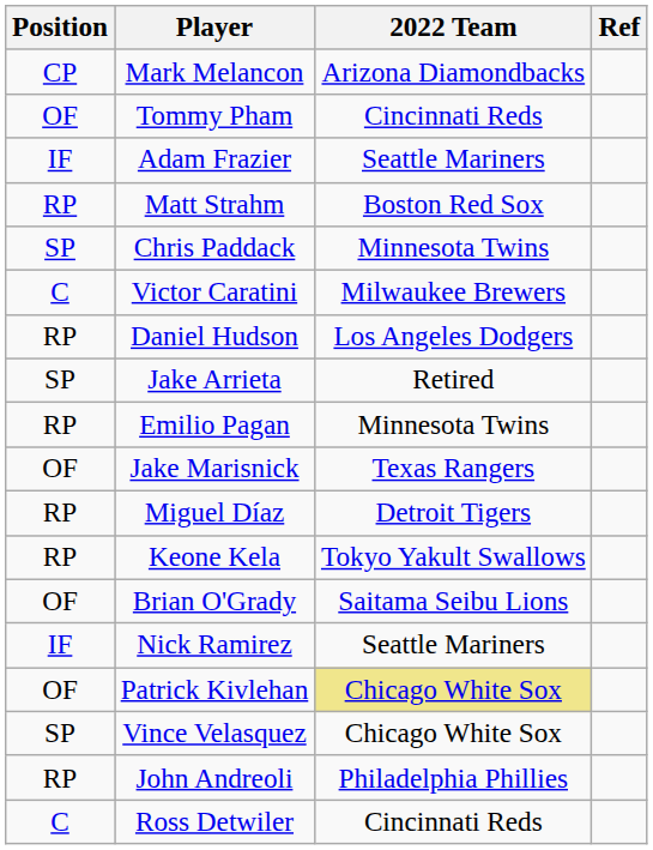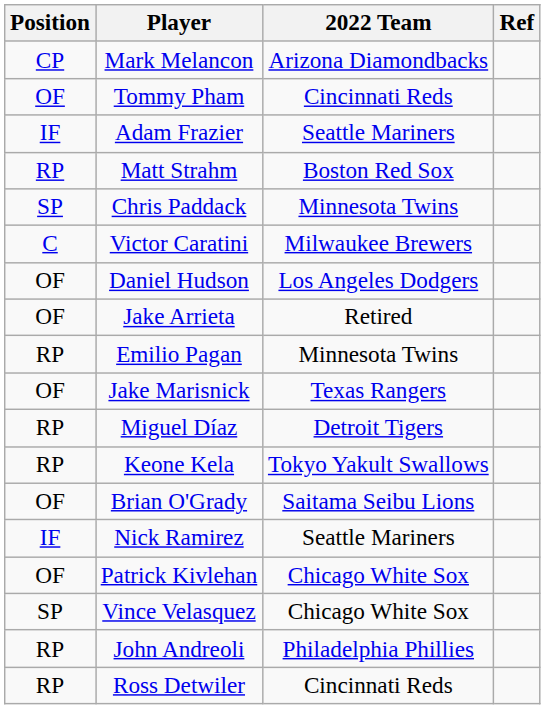 <table class="wikitable" style="text-align:center">
 <tr>
 <th>Position</th>
 <th>Player</th>
 <th>2022 Team</th>
 <th>Ref</th>
 </tr>
 <tr>
 <td><a href='#'>CP</a></td>
 <td><a href='#'>Mark Melancon</a></td>
 <td><a href='#'>Arizona Diamondbacks</a></td>
 <td></td>
 </tr>
 <tr>
 <td><a href='#'>OF</a></td>
 <td><a href='#'>Tommy Pham</a></td>
 <td><a href='#'>Cincinnati Reds</a></td>
 <td></td>
 </tr>
 <tr>
 <td><a href='#'>IF</a></td>
 <td><a href='#'>Adam Frazier</a></td>
 <td><a href='#'>Seattle Mariners</a></td>
 <td></td>
 </tr>
 <tr>
 <td><a href='#'>RP</a></td>
 <td><a href='#'>Matt Strahm</a></td>
 <td><a href='#'>Boston Red Sox</a></td>
 <td></td>
 </tr>
 <tr>
 <td><a href='#'>SP</a></td>
 <td><a href='#'>Chris Paddack</a></td>
 <td><a href='#'>Minnesota Twins</a></td>
 <td></td>
 </tr>
 <tr>
 <td><a href='#'>C</a></td>
 <td><a href='#'>Victor Caratini</a></td>
 <td><a href='#'>Milwaukee Brewers</a></td>
 <td></td>
 </tr>
 <tr>
-<td>RP</td>
+<td>OF</td>
 <td><a href='#'>Daniel Hudson</a></td>
 <td><a href='#'>Los Angeles Dodgers</a></td>
 <td></td>
 </tr>
 <tr>
-<td>SP</td>
+<td>OF</td>
 <td><a href='#'>Jake Arrieta</a></td>
 <td>Retired</td>
 <td></td>
 </tr>
 <tr>
 <td>RP</td>
 <td><a href='#'>Emilio Pagan</a></td>
 <td>Minnesota Twins</td>
 <td></td>
 </tr>
 <tr>
 <td>OF</td>
 <td><a href='#'>Jake Marisnick</a></td>
 <td><a href='#'>Texas Rangers</a></td>
 <td></td>
 </tr>
 <tr>
 <td>RP</td>
 <td><a href='#'>Miguel Díaz</a></td>
 <td><a href='#'>Detroit Tigers</a></td>
 <td></td>
 </tr>
 <tr>
 <td>RP</td>
 <td><a href='#'>Keone Kela</a></td>
 <td><a href='#'>Tokyo Yakult Swallows</a></td>
 <td></td>
 </tr>
 <tr>
 <td>OF</td>
 <td><a href='#'>Brian O'Grady</a></td>
 <td><a href='#'>Saitama Seibu Lions</a></td>
 <td></td>
 </tr>
 <tr>
 <td><a href='#'>IF</a></td>
 <td><a href='#'>Nick Ramirez</a></td>
 <td>Seattle Mariners</td>
 <td></td>
 </tr>
 <tr>
 <td>OF</td>
 <td><a href='#'>Patrick Kivlehan</a></td>
-<td style="background: khaki;"><a href='#'>Chicago White Sox</a></td>
+<td><a href='#'>Chicago White Sox</a></td>
 <td></td>
 </tr>
 <tr>
 <td>SP</td>
 <td><a href='#'>Vince Velasquez</a></td>
 <td>Chicago White Sox</td>
 <td></td>
 </tr>
 <tr>
 <td>RP</td>
 <td><a href='#'>John Andreoli</a></td>
 <td><a href='#'>Philadelphia Phillies</a></td>
 <td></td>
 </tr>
 <tr>
-<td><a href='#'>C</a></td>
+<td>RP</td>
 <td><a href='#'>Ross Detwiler</a></td>
 <td>Cincinnati Reds</td>
 <td></td>
 </tr>
 </table>
